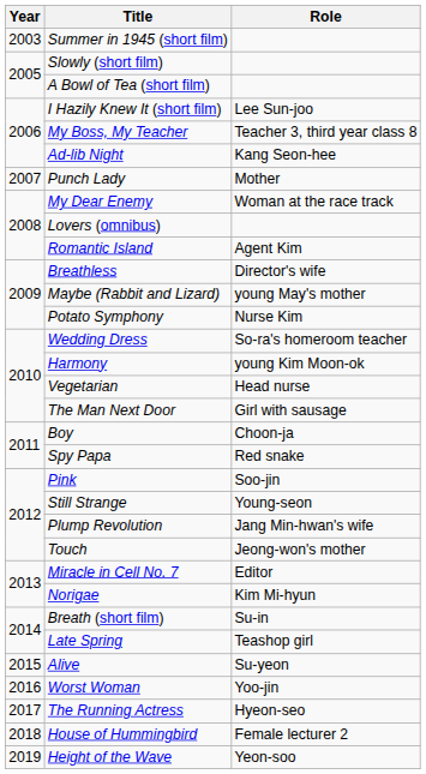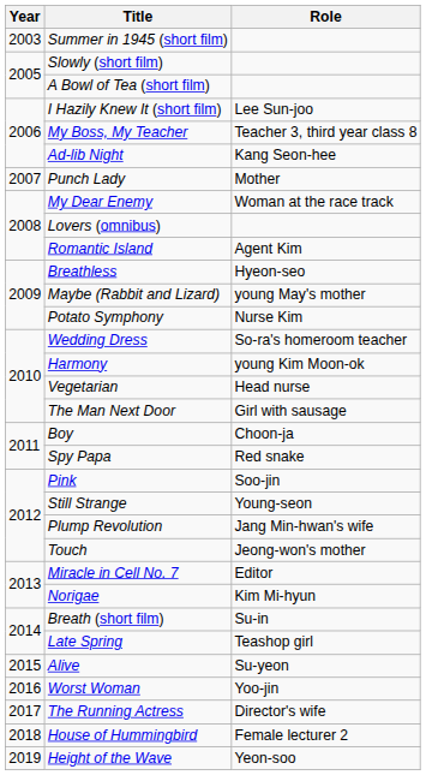 <table class="wikitable sortable">
 <tr>
 <th>Year</th>
 <th>Title</th>
 <th>Role</th>
 </tr>
 <tr>
 <td>2003</td>
 <td><em>Summer in 1945</em> (<a href='#'>short film</a>)</td>
 <td></td>
 </tr>
 <tr>
 <td rowspan=2>2005</td>
 <td><em>Slowly</em> (<a href='#'>short film</a>)</td>
 <td></td>
 </tr>
 <tr>
 <td><em>A Bowl of Tea</em> (<a href='#'>short film</a>)</td>
 <td></td>
 </tr>
 <tr>
 <td rowspan=3>2006</td>
 <td><em>I Hazily Knew It</em> (<a href='#'>short film</a>)</td>
 <td>Lee Sun-joo</td>
 </tr>
 <tr>
 <td><em><a href='#'>My Boss, My Teacher</a></em></td>
 <td>Teacher 3, third year class 8</td>
 </tr>
 <tr>
 <td><em><a href='#'>Ad-lib Night</a></em></td>
 <td>Kang Seon-hee</td>
 </tr>
 <tr>
 <td>2007</td>
 <td><em>Punch Lady</em></td>
 <td>Mother</td>
 </tr>
 <tr>
 <td rowspan=3>2008</td>
 <td><em><a href='#'>My Dear Enemy</a></em></td>
 <td>Woman at the race track</td>
 </tr>
 <tr>
 <td><em>Lovers</em> (<a href='#'>omnibus</a>)</td>
 <td></td>
 </tr>
 <tr>
 <td><em><a href='#'>Romantic Island</a></em></td>
 <td>Agent Kim</td>
 </tr>
 <tr>
 <td rowspan=3>2009</td>
 <td><em><a href='#'>Breathless</a></em></td>
-<td>Director's wife</td>
+<td>Hyeon-seo</td>
 </tr>
 <tr>
 <td><em>Maybe (Rabbit and Lizard)</em></td>
 <td>young May's mother</td>
 </tr>
 <tr>
 <td><em>Potato Symphony</em></td>
 <td>Nurse Kim</td>
 </tr>
 <tr>
 <td rowspan=4>2010</td>
 <td><em><a href='#'>Wedding Dress</a></em></td>
 <td>So-ra's homeroom teacher</td>
 </tr>
 <tr>
 <td><em><a href='#'>Harmony</a></em></td>
 <td>young Kim Moon-ok</td>
 </tr>
 <tr>
 <td><em>Vegetarian</em></td>
 <td>Head nurse</td>
 </tr>
 <tr>
 <td><em>The Man Next Door</em></td>
 <td>Girl with sausage</td>
 </tr>
 <tr>
 <td rowspan=2>2011</td>
 <td><em>Boy</em></td>
 <td>Choon-ja</td>
 </tr>
 <tr>
 <td><em>Spy Papa</em></td>
 <td>Red snake</td>
 </tr>
 <tr>
 <td rowspan=4>2012</td>
 <td><em><a href='#'>Pink</a></em></td>
 <td>Soo-jin</td>
 </tr>
 <tr>
 <td><em>Still Strange</em></td>
 <td>Young-seon</td>
 </tr>
 <tr>
 <td><em>Plump Revolution</em></td>
 <td>Jang Min-hwan's wife</td>
 </tr>
 <tr>
 <td><em>Touch</em></td>
 <td>Jeong-won's mother</td>
 </tr>
 <tr>
 <td rowspan=2>2013</td>
 <td><em><a href='#'>Miracle in Cell No. 7</a></em></td>
 <td>Editor</td>
 </tr>
 <tr>
 <td><em><a href='#'>Norigae</a></em></td>
 <td>Kim Mi-hyun</td>
 </tr>
 <tr>
 <td rowspan=2>2014</td>
 <td><em>Breath</em> (<a href='#'>short film</a>)</td>
 <td>Su-in</td>
 </tr>
 <tr>
 <td><em><a href='#'>Late Spring</a></em></td>
 <td>Teashop girl</td>
 </tr>
 <tr>
 <td>2015</td>
 <td><em><a href='#'>Alive</a></em></td>
 <td>Su-yeon</td>
 </tr>
 <tr>
 <td>2016</td>
 <td><em><a href='#'>Worst Woman</a></em></td>
 <td>Yoo-jin</td>
 </tr>
 <tr>
 <td>2017</td>
 <td><em><a href='#'>The Running Actress</a></em></td>
-<td>Hyeon-seo</td>
+<td>Director's wife</td>
 </tr>
 <tr>
 <td>2018</td>
 <td><em><a href='#'>House of Hummingbird</a></em></td>
 <td>Female lecturer 2</td>
 </tr>
 <tr>
 <td>2019</td>
 <td><em><a href='#'>Height of the Wave</a></em></td>
 <td>Yeon-soo</td>
 </tr>
 </table>
